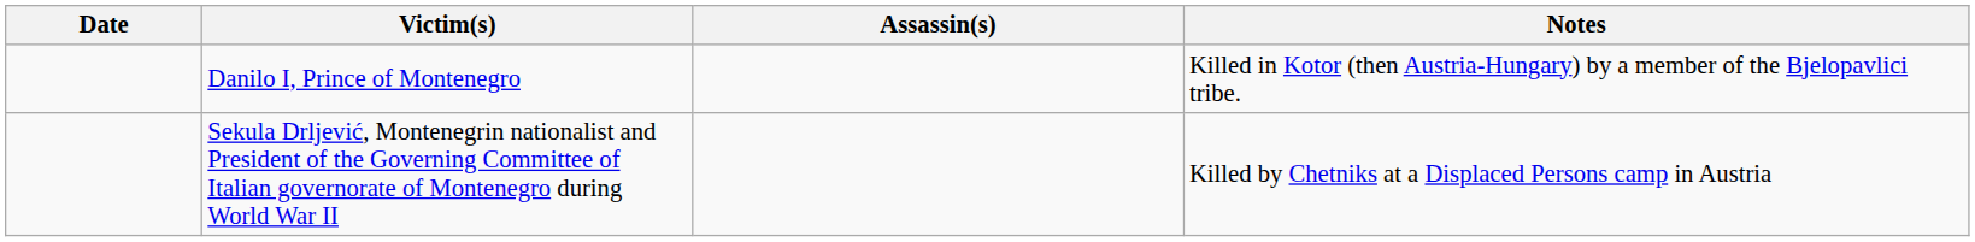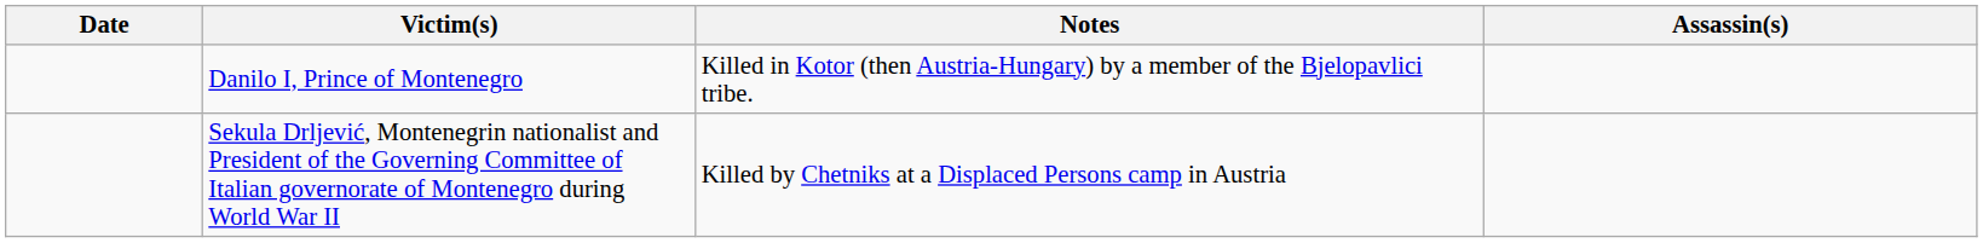 <table class="wikitable sortable" style="width:100%">
 <tr>
 <th style="width:10%">Date</th>
 <th style="width:25%">Victim(s)</th>
+<th style="width:40%">Notes</th>
 <th style="width:25%">Assassin(s)</th>
-<th style="width:40%">Notes</th>
 </tr>
 <tr>
 <td></td>
 <td><a href='#'>Danilo I, Prince of Montenegro</a></td>
+<td>Killed in <a href='#'>Kotor</a> (then <a href='#'>Austria-Hungary</a>) by a member of the <a href='#'>Bjelopavlici</a> tribe.</td>
 <td></td>
-<td>Killed in <a href='#'>Kotor</a> (then <a href='#'>Austria-Hungary</a>) by a member of the <a href='#'>Bjelopavlici</a> tribe.</td>
 </tr>
 <tr>
 <td></td>
 <td><a href='#'>Sekula Drljević</a>, Montenegrin nationalist and <a href='#'>President of the Governing Committee of Italian governorate of Montenegro</a> during <a href='#'>World War II</a></td>
+<td>Killed by <a href='#'>Chetniks</a> at a <a href='#'>Displaced Persons camp</a> in Austria</td>
 <td></td>
-<td>Killed by <a href='#'>Chetniks</a> at a <a href='#'>Displaced Persons camp</a> in Austria</td>
 </tr>
 </table>
